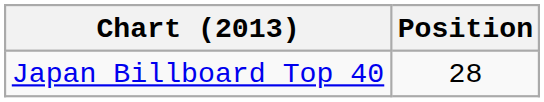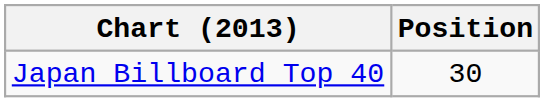 <table class="wikitable sortable">
 <tr>
 <th align="center">Chart (2013)</th>
 <th align="center">Position</th>
 </tr>
 <tr>
 <td align="left"><a href='#'>Japan Billboard Top 40</a></td>
-<td align="center">28</td>
+<td align="center">30</td>
 </tr>
 </table>
